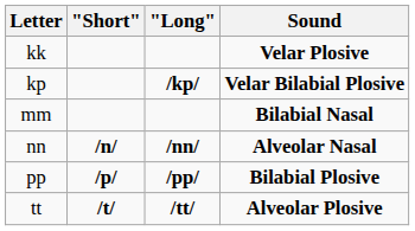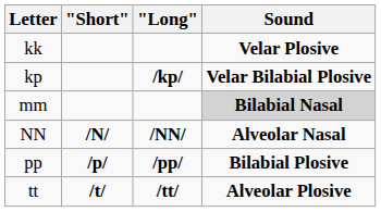 <table class="wikitable">
 <tr>
 <th><strong>Letter</strong></th>
 <th><strong>"Short"</strong></th>
 <th><strong>"Long"</strong></th>
 <th>Sound</th>
 </tr>
 <tr align="center">
 <td>kk</td>
 <td><strong></strong></td>
 <td><strong></strong></td>
 <td><strong>Velar Plosive</strong></td>
 </tr>
 <tr align="center">
 <td>kp</td>
 <td><strong></strong></td>
 <td><strong>/kp/</strong></td>
 <td><strong>Velar Bilabial Plosive</strong></td>
 </tr>
 <tr align="center">
 <td>mm</td>
 <td><strong></strong></td>
 <td><strong></strong></td>
-<td><strong>Bilabial Nasal</strong></td>
+<td style="background: lightgrey;"><strong>Bilabial Nasal</strong></td>
 </tr>
 <tr align="center">
-<td>nn</td>
-<td><strong>/n/</strong></td>
-<td><strong>/nn/</strong></td>
+<td>NN</td>
+<td><strong>/N/</strong></td>
+<td><strong>/NN/</strong></td>
 <td><strong>Alveolar Nasal</strong></td>
 </tr>
 <tr align="center">
 <td>pp</td>
 <td><strong>/p/</strong></td>
 <td><strong>/pp/</strong></td>
 <td><strong>Bilabial Plosive</strong></td>
 </tr>
 <tr align="center">
 <td>tt</td>
 <td><strong>/t/</strong></td>
 <td><strong>/tt/</strong></td>
 <td><strong>Alveolar Plosive</strong></td>
 </tr>
 </table>
